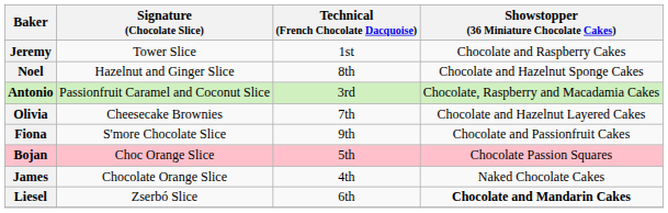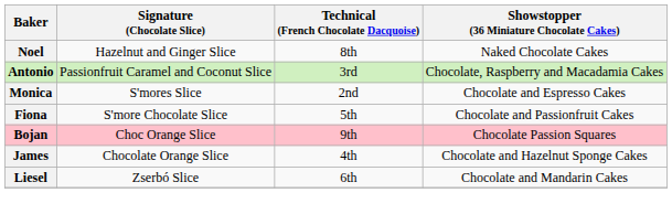 <table class="wikitable sortable" style="text-align:center">
 <tr>
 <th>Baker</th>
 <th class="unsortable">Signature<br><small>(Chocolate Slice)</small></th>
 <th>Technical<br><small>(French Chocolate <a href='#'>Dacquoise</a>)</small></th>
 <th class="unsortable">Showstopper<br><small>(36 Miniature Chocolate <a href='#'>Cakes</a>)</small></th>
 </tr>
 <tr>
-<th>Jeremy</th>
-<td>Tower Slice</td>
-<td>1st</td>
-<td>Chocolate and Raspberry Cakes</td>
-</tr>
-<tr>
 <th>Noel</th>
 <td>Hazelnut and Ginger Slice</td>
 <td>8th</td>
-<td>Chocolate and Hazelnut Sponge Cakes</td>
+<td>Naked Chocolate Cakes</td>
 </tr>
 <tr style="background:#d0f0c0;">
 <th style="background:#d0f0c0;">Antonio</th>
 <td>Passionfruit Caramel and Coconut Slice</td>
 <td>3rd</td>
 <td>Chocolate, Raspberry and Macadamia Cakes</td>
 </tr>
 <tr>
-<th>Olivia</th>
-<td>Cheesecake Brownies</td>
-<td>7th</td>
-<td>Chocolate and Hazelnut Layered Cakes</td>
+<th>Monica</th>
+<td>S'mores Slice</td>
+<td>2nd</td>
+<td>Chocolate and Espresso Cakes</td>
 </tr>
 <tr>
 <th>Fiona</th>
 <td>S'more Chocolate Slice</td>
-<td>9th</td>
+<td>5th</td>
 <td>Chocolate and Passionfruit Cakes</td>
 </tr>
 <tr style="background:Pink">
 <th style="background:Pink;">Bojan</th>
 <td>Choc Orange Slice</td>
-<td>5th</td>
+<td>9th</td>
 <td>Chocolate Passion Squares</td>
 </tr>
 <tr>
 <th>James</th>
 <td>Chocolate Orange Slice</td>
 <td>4th</td>
-<td>Naked Chocolate Cakes</td>
+<td>Chocolate and Hazelnut Sponge Cakes</td>
 </tr>
 <tr>
 <th>Liesel</th>
 <td>Zserbó Slice</td>
 <td>6th</td>
-<td><strong>Chocolate and Mandarin Cakes</strong></td>
+<td>Chocolate and Mandarin Cakes</td>
 </tr>
 <tr>
 </tr>
 </table>
